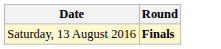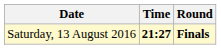 <table class="wikitable">
 <tr>
 <th>Date</th>
+<th>Time</th>
 <th>Round</th>
 </tr>
 <tr>
 <td style=background:lemonchiffon>Saturday, 13 August 2016</td>
+<td style=background:lemonchiffon><strong>21:27</strong></td>
 <td style=background:lemonchiffon><strong>Finals</strong></td>
 </tr>
 </table>
